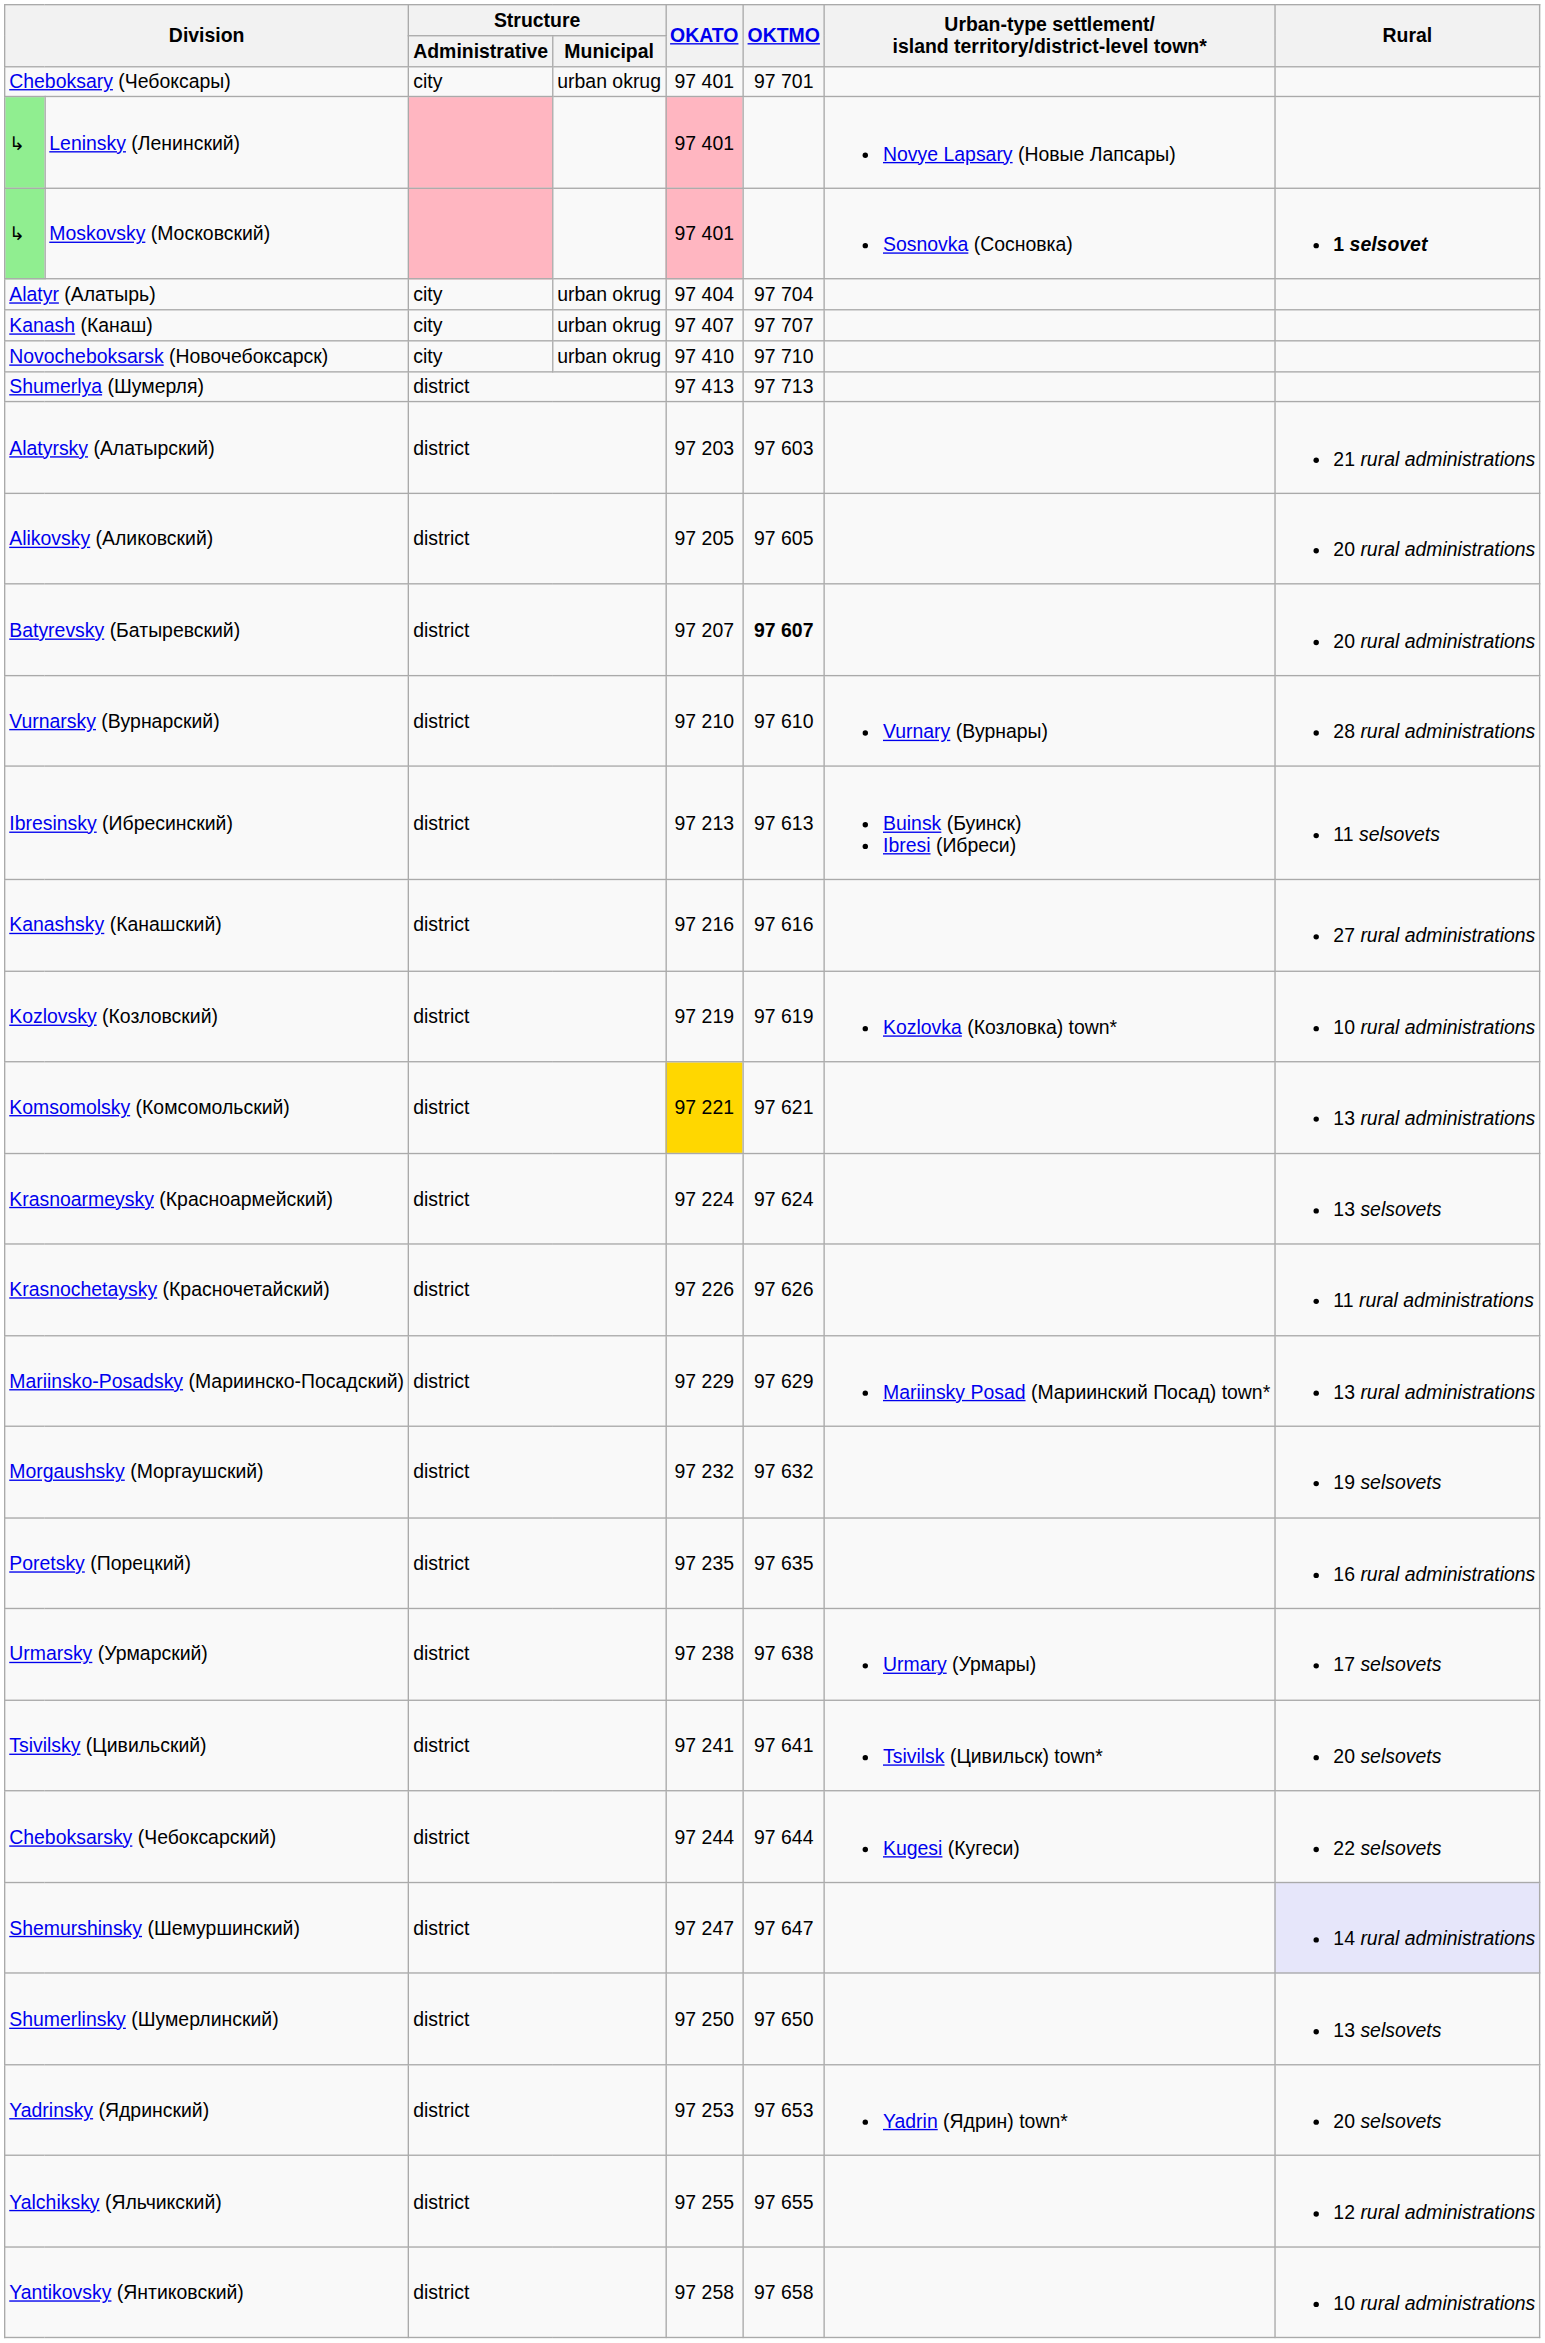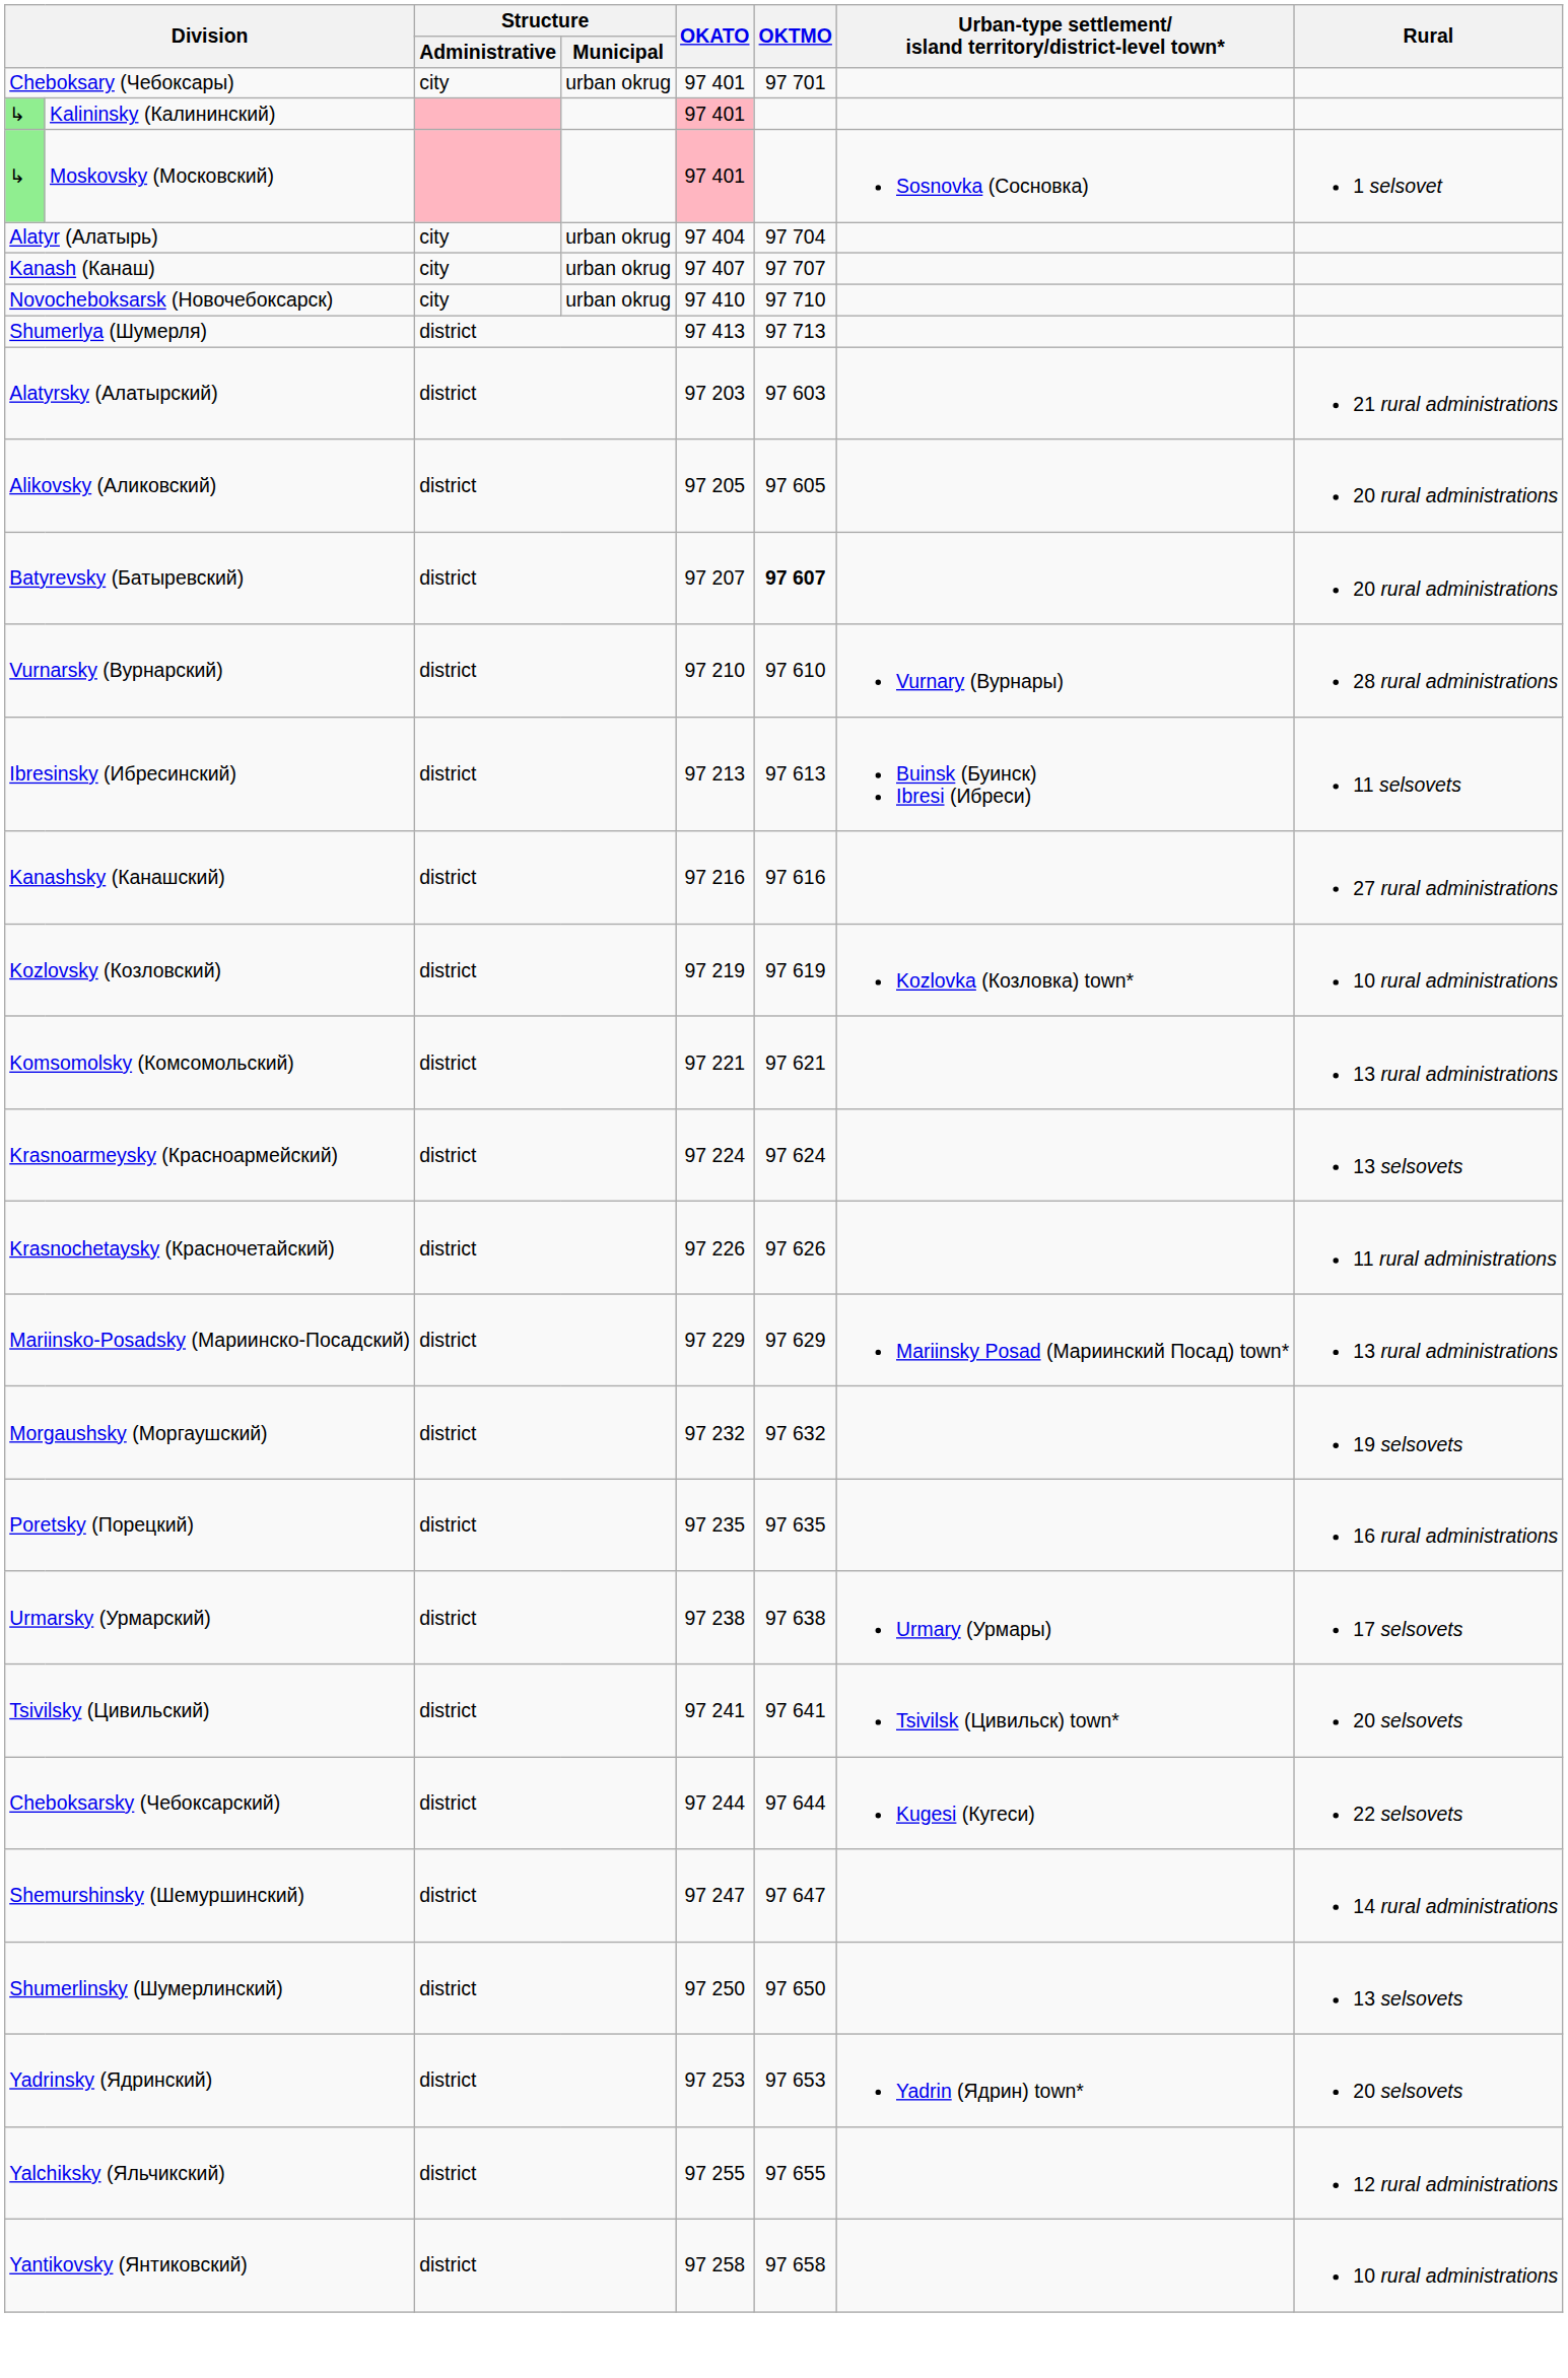 <table class="wikitable" style="padding: 24em 0; border: 1px #aaa solid; border-collapse: collapse; font-size: 90%;">
 <tr>
 <th colspan="2" rowspan="2">Division</th>
 <th colspan="2">Structure</th>
 <th rowspan="2"><a href='#'>OKATO</a></th>
 <th rowspan="2"><a href='#'>OKTMO</a></th>
 <th rowspan="2">Urban-type settlement/<br>island territory/district-level town*</th>
 <th rowspan="2">Rural</th>
 </tr>
 <tr>
 <th>Administrative</th>
 <th>Municipal</th>
 </tr>
 <tr>
 <td colspan="2"><a href='#'>Cheboksary</a> (Чебоксары)</td>
 <td>city</td>
 <td>urban okrug</td>
 <td align="center">97 401</td>
 <td align="center">97 701</td>
 <td></td>
 <td></td>
 </tr>
 <tr>
 <td bgcolor="lightgreen">↳</td>
-<td><a href='#'>Leninsky</a> (Ленинский)</td>
+<td><a href='#'>Kalininsky</a> (Калининский)</td>
 <td bgcolor="lightpink"></td>
 <td></td>
 <td bgcolor="lightpink" align="center">97 401</td>
 <td></td>
-<td><br><ul><li><a href='#'>Novye Lapsary</a> (Новые Лапсары)</li></ul></td>
+<td></td>
 <td></td>
 </tr>
 <tr>
 <td bgcolor="lightgreen">↳</td>
 <td><a href='#'>Moskovsky</a> (Московский)</td>
 <td bgcolor="lightpink"></td>
 <td></td>
 <td bgcolor="lightpink" align="center">97 401</td>
 <td></td>
 <td><br><ul><li><a href='#'>Sosnovka</a> (Сосновка)</li></ul></td>
-<td><strong><br><ul><li>1 <em>selsovet</em></li></ul></strong></td>
+<td><br><ul><li>1 <em>selsovet</em></li></ul></td>
 </tr>
 <tr>
 <td colspan="2"><a href='#'>Alatyr</a> (Алатырь)</td>
 <td>city</td>
 <td>urban okrug</td>
 <td align="center">97 404</td>
 <td align="center">97 704</td>
 <td></td>
 <td></td>
 </tr>
 <tr>
 <td colspan="2"><a href='#'>Kanash</a> (Канаш)</td>
 <td>city</td>
 <td>urban okrug</td>
 <td align="center">97 407</td>
 <td align="center">97 707</td>
 <td></td>
 <td></td>
 </tr>
 <tr>
 <td colspan="2"><a href='#'>Novocheboksarsk</a> (Новочебоксарск)</td>
 <td>city</td>
 <td>urban okrug</td>
 <td align="center">97 410</td>
 <td align="center">97 710</td>
 <td></td>
 <td></td>
 </tr>
 <tr>
 <td colspan="2"><a href='#'>Shumerlya</a> (Шумерля)</td>
 <td colspan="2">district</td>
 <td align="center">97 413</td>
 <td align="center">97 713</td>
 <td></td>
 <td></td>
 </tr>
 <tr>
 <td colspan="2"><a href='#'>Alatyrsky</a> (Алатырский)</td>
 <td colspan="2">district</td>
 <td align="center">97 203</td>
 <td align="center">97 603</td>
 <td></td>
 <td><br><ul><li>21 <em>rural administrations</em></li></ul></td>
 </tr>
 <tr>
 <td colspan="2"><a href='#'>Alikovsky</a> (Аликовский)</td>
 <td colspan="2">district</td>
 <td align="center">97 205</td>
 <td align="center">97 605</td>
 <td></td>
 <td><br><ul><li>20 <em>rural administrations</em></li></ul></td>
 </tr>
 <tr>
 <td colspan="2"><a href='#'>Batyrevsky</a> (Батыревский)</td>
 <td colspan="2">district</td>
 <td align="center">97 207</td>
 <td align="center"><strong>97 607</strong></td>
 <td></td>
 <td><br><ul><li>20 <em>rural administrations</em></li></ul></td>
 </tr>
 <tr>
 <td colspan="2"><a href='#'>Vurnarsky</a> (Вурнарский)</td>
 <td colspan="2">district</td>
 <td align="center">97 210</td>
 <td align="center">97 610</td>
 <td><br><ul><li><a href='#'>Vurnary</a> (Вурнары)</li></ul></td>
 <td><br><ul><li>28 <em>rural administrations</em></li></ul></td>
 </tr>
 <tr>
 <td colspan="2"><a href='#'>Ibresinsky</a> (Ибресинский)</td>
 <td colspan="2">district</td>
 <td align="center">97 213</td>
 <td align="center">97 613</td>
 <td><br><ul><li><a href='#'>Buinsk</a> (Буинск)</li><li><a href='#'>Ibresi</a> (Ибреси)</li></ul></td>
 <td><br><ul><li>11 <em>selsovets</em></li></ul></td>
 </tr>
 <tr>
 <td colspan="2"><a href='#'>Kanashsky</a> (Канашский)</td>
 <td colspan="2">district</td>
 <td align="center">97 216</td>
 <td align="center">97 616</td>
 <td></td>
 <td><br><ul><li>27 <em>rural administrations</em></li></ul></td>
 </tr>
 <tr>
 <td colspan="2"><a href='#'>Kozlovsky</a> (Козловский)</td>
 <td colspan="2">district</td>
 <td align="center">97 219</td>
 <td align="center">97 619</td>
 <td><br><ul><li><a href='#'>Kozlovka</a> (Козловка) town*</li></ul></td>
 <td><br><ul><li>10 <em>rural administrations</em></li></ul></td>
 </tr>
 <tr>
 <td colspan="2"><a href='#'>Komsomolsky</a> (Комсомольский)</td>
 <td colspan="2">district</td>
-<td align="center" style="background: gold;">97 221</td>
+<td align="center">97 221</td>
 <td align="center">97 621</td>
 <td></td>
 <td><br><ul><li>13 <em>rural administrations</em></li></ul></td>
 </tr>
 <tr>
 <td colspan="2"><a href='#'>Krasnoarmeysky</a> (Красноармейский)</td>
 <td colspan="2">district</td>
 <td align="center">97 224</td>
 <td align="center">97 624</td>
 <td></td>
 <td><br><ul><li>13 <em>selsovets</em></li></ul></td>
 </tr>
 <tr>
 <td colspan="2"><a href='#'>Krasnochetaysky</a> (Красночетайский)</td>
 <td colspan="2">district</td>
 <td align="center">97 226</td>
 <td align="center">97 626</td>
 <td></td>
 <td><br><ul><li>11 <em>rural administrations</em></li></ul></td>
 </tr>
 <tr>
 <td colspan="2"><a href='#'>Mariinsko-Posadsky</a> (Мариинско-Посадский)</td>
 <td colspan="2">district</td>
 <td align="center">97 229</td>
 <td align="center">97 629</td>
 <td><br><ul><li><a href='#'>Mariinsky Posad</a> (Мариинский Посад) town*</li></ul></td>
 <td><br><ul><li>13 <em>rural administrations</em></li></ul></td>
 </tr>
 <tr>
 <td colspan="2"><a href='#'>Morgaushsky</a> (Моргаушский)</td>
 <td colspan="2">district</td>
 <td align="center">97 232</td>
 <td align="center">97 632</td>
 <td></td>
 <td><br><ul><li>19 <em>selsovets</em></li></ul></td>
 </tr>
 <tr>
 <td colspan="2"><a href='#'>Poretsky</a> (Порецкий)</td>
 <td colspan="2">district</td>
 <td align="center">97 235</td>
 <td align="center">97 635</td>
 <td></td>
 <td><br><ul><li>16 <em>rural administrations</em></li></ul></td>
 </tr>
 <tr>
 <td colspan="2"><a href='#'>Urmarsky</a> (Урмарский)</td>
 <td colspan="2">district</td>
 <td align="center">97 238</td>
 <td align="center">97 638</td>
 <td><br><ul><li><a href='#'>Urmary</a> (Урмары)</li></ul></td>
 <td><br><ul><li>17 <em>selsovets</em></li></ul></td>
 </tr>
 <tr>
 <td colspan="2"><a href='#'>Tsivilsky</a> (Цивильский)</td>
 <td colspan="2">district</td>
 <td align="center">97 241</td>
 <td align="center">97 641</td>
 <td><br><ul><li><a href='#'>Tsivilsk</a> (Цивильск) town*</li></ul></td>
 <td><br><ul><li>20 <em>selsovets</em></li></ul></td>
 </tr>
 <tr>
 <td colspan="2"><a href='#'>Cheboksarsky</a> (Чебоксарский)</td>
 <td colspan="2">district</td>
 <td align="center">97 244</td>
 <td align="center">97 644</td>
 <td><br><ul><li><a href='#'>Kugesi</a> (Кугеси)</li></ul></td>
 <td><br><ul><li>22 <em>selsovets</em></li></ul></td>
 </tr>
 <tr>
 <td colspan="2"><a href='#'>Shemurshinsky</a> (Шемуршинский)</td>
 <td colspan="2">district</td>
 <td align="center">97 247</td>
 <td align="center">97 647</td>
 <td></td>
-<td style="background: lavender;"><br><ul><li>14 <em>rural administrations</em></li></ul></td>
+<td><br><ul><li>14 <em>rural administrations</em></li></ul></td>
 </tr>
 <tr>
 <td colspan="2"><a href='#'>Shumerlinsky</a> (Шумерлинский)</td>
 <td colspan="2">district</td>
 <td align="center">97 250</td>
 <td align="center">97 650</td>
 <td></td>
 <td><br><ul><li>13 <em>selsovets</em></li></ul></td>
 </tr>
 <tr>
 <td colspan="2"><a href='#'>Yadrinsky</a> (Ядринский)</td>
 <td colspan="2">district</td>
 <td align="center">97 253</td>
 <td align="center">97 653</td>
 <td><br><ul><li><a href='#'>Yadrin</a> (Ядрин) town*</li></ul></td>
 <td><br><ul><li>20 <em>selsovets</em></li></ul></td>
 </tr>
 <tr>
 <td colspan="2"><a href='#'>Yalchiksky</a> (Яльчикский)</td>
 <td colspan="2">district</td>
 <td align="center">97 255</td>
 <td align="center">97 655</td>
 <td></td>
 <td><br><ul><li>12 <em>rural administrations</em></li></ul></td>
 </tr>
 <tr>
 <td colspan="2"><a href='#'>Yantikovsky</a> (Янтиковский)</td>
 <td colspan="2">district</td>
 <td align="center">97 258</td>
 <td align="center">97 658</td>
 <td></td>
 <td><br><ul><li>10 <em>rural administrations</em></li></ul></td>
 </tr>
 </table>
